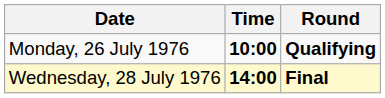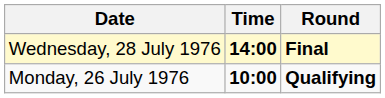 <table class="wikitable">
 <tr>
 <th>Date</th>
 <th>Time</th>
 <th>Round</th>
 </tr>
+<tr style=background:lemonchiffon>
+<td>Wednesday, 28 July 1976</td>
+<td><strong>14:00</strong></td>
+<td><strong>Final</strong></td>
+</tr>
 <tr>
 <td>Monday, 26 July 1976</td>
 <td><strong>10:00</strong></td>
 <td><strong>Qualifying</strong></td>
 </tr>
-<tr style=background:lemonchiffon>
-<td>Wednesday, 28 July 1976</td>
-<td><strong>14:00</strong></td>
-<td><strong>Final</strong></td>
-</tr>
 </table>
